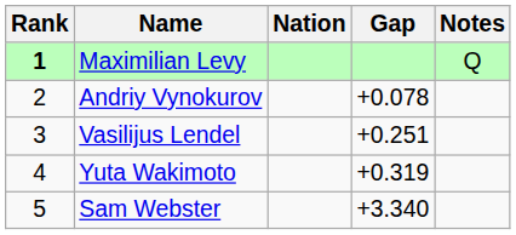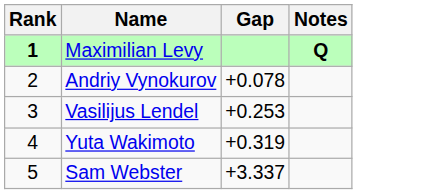 <table class="wikitable sortable" style="text-align:center">
 <tr>
 <th>Rank</th>
 <th>Name</th>
-<th>Nation</th>
 <th>Gap</th>
 <th>Notes</th>
 </tr>
 <tr bgcolor=bbffbb>
 <td><strong>1</strong></td>
 <td align="left"><a href='#'>Maximilian Levy</a></td>
-<td align="left"></td>
 <td></td>
-<td>Q</td>
+<td><strong>Q</strong></td>
 </tr>
 <tr>
 <td>2</td>
 <td align="left"><a href='#'>Andriy Vynokurov</a></td>
-<td align="left"></td>
 <td>+0.078</td>
 <td></td>
 </tr>
 <tr>
 <td>3</td>
 <td align="left"><a href='#'>Vasilijus Lendel</a></td>
-<td align="left"></td>
-<td>+0.251</td>
+<td>+0.253</td>
 <td></td>
 </tr>
 <tr>
 <td>4</td>
 <td align="left"><a href='#'>Yuta Wakimoto</a></td>
-<td align="left"></td>
 <td>+0.319</td>
 <td></td>
 </tr>
 <tr>
 <td>5</td>
 <td align="left"><a href='#'>Sam Webster</a></td>
-<td align="left"></td>
-<td>+3.340</td>
+<td>+3.337</td>
 <td></td>
 </tr>
 </table>
